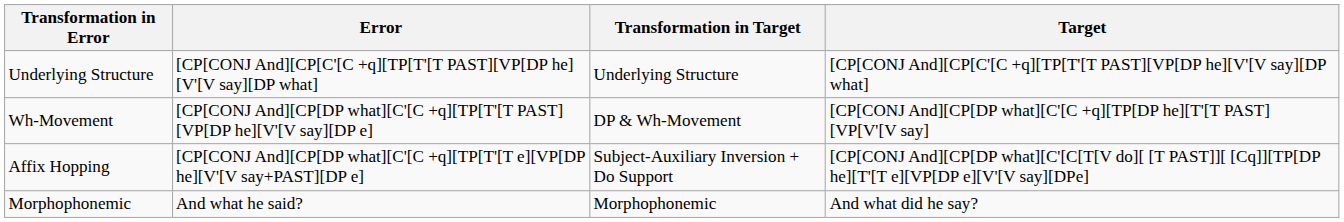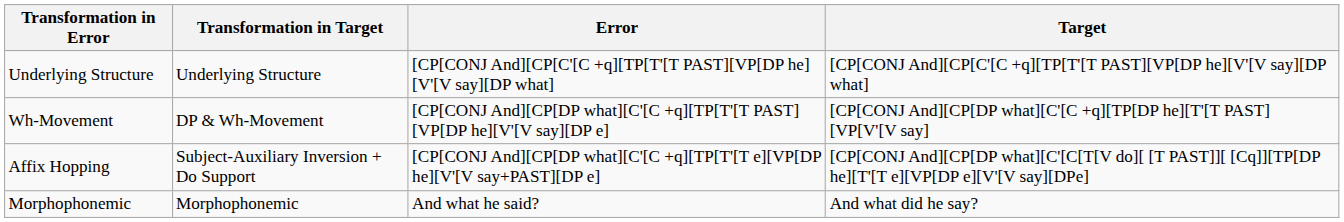 <table class="wikitable">
 <tr>
 <th>Transformation in Error</th>
+<th>Transformation in Target</th>
 <th>Error</th>
-<th>Transformation in Target</th>
 <th>Target</th>
 </tr>
 <tr>
 <td>Underlying Structure</td>
+<td>Underlying Structure</td>
 <td>[CP[CONJ And][CP[C'[C +q][TP[T'[T PAST][VP[DP he][V'[V say][DP what]</td>
-<td>Underlying Structure</td>
 <td>[CP[CONJ And][CP[C'[C +q][TP[T'[T PAST][VP[DP he][V'[V say][DP what]</td>
 </tr>
 <tr>
 <td>Wh-Movement</td>
+<td>DP & Wh-Movement</td>
 <td>[CP[CONJ And][CP[DP what][C'[C +q][TP[T'[T PAST][VP[DP he][V'[V say][DP e]</td>
-<td>DP & Wh-Movement</td>
 <td>[CP[CONJ And][CP[DP what][C'[C +q][TP[DP he][T'[T PAST][VP[V'[V say]</td>
 </tr>
 <tr>
 <td>Affix Hopping</td>
+<td>Subject-Auxiliary Inversion + Do Support</td>
 <td>[CP[CONJ And][CP[DP what][C'[C +q][TP[T'[T e][VP[DP he][V'[V say+PAST][DP e]</td>
-<td>Subject-Auxiliary Inversion + Do Support</td>
 <td>[CP[CONJ And][CP[DP what][C'[C[T[V do][ [T PAST]][ [Cq]][TP[DP he][T'[T e][VP[DP e][V'[V say][DPe]</td>
 </tr>
 <tr>
 <td>Morphophonemic</td>
+<td>Morphophonemic</td>
 <td>And what he said?</td>
-<td>Morphophonemic</td>
 <td>And what did he say?</td>
 </tr>
 </table>
